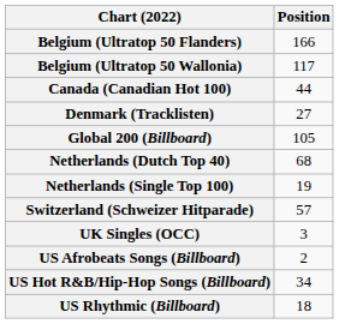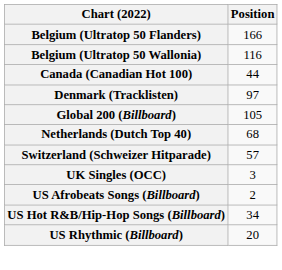 <table class="wikitable sortable plainrowheaders" style="text-align:center">
 <tr>
 <th scope="col">Chart (2022)</th>
 <th scope="col">Position</th>
 </tr>
 <tr>
 <th scope="row">Belgium (Ultratop 50 Flanders)</th>
 <td>166</td>
 </tr>
 <tr>
 <th scope="row">Belgium (Ultratop 50 Wallonia)</th>
-<td>117</td>
+<td>116</td>
 </tr>
 <tr>
 <th scope="row">Canada (Canadian Hot 100)</th>
 <td>44</td>
 </tr>
 <tr>
 <th scope="row">Denmark (Tracklisten)</th>
-<td>27</td>
+<td>97</td>
 </tr>
 <tr>
 <th scope="row">Global 200 (<em>Billboard</em>)</th>
 <td>105</td>
 </tr>
 <tr>
 <th scope="row">Netherlands (Dutch Top 40)</th>
 <td>68</td>
-</tr>
-<tr>
-<th scope="row">Netherlands (Single Top 100)</th>
-<td>19</td>
 </tr>
 <tr>
 <th scope="row">Switzerland (Schweizer Hitparade)</th>
 <td>57</td>
 </tr>
 <tr>
 <th scope="row">UK Singles (OCC)</th>
 <td>3</td>
 </tr>
 <tr>
 <th scope="row">US Afrobeats Songs (<em>Billboard</em>)</th>
 <td>2</td>
 </tr>
 <tr>
 <th scope="row">US Hot R&B/Hip-Hop Songs (<em>Billboard</em>)</th>
 <td>34</td>
 </tr>
 <tr>
 <th scope="row">US Rhythmic (<em>Billboard</em>)</th>
-<td>18</td>
+<td>20</td>
 </tr>
 </table>
